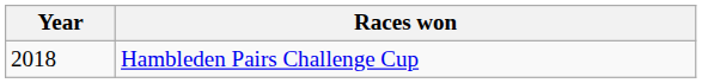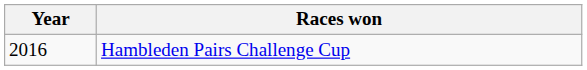 <table class="wikitable">
 <tr>
 <th width=70>Year</th>
 <th width=400>Races won</th>
 </tr>
 <tr>
-<td>2018</td>
+<td>2016</td>
 <td><a href='#'>Hambleden Pairs Challenge Cup</a></td>
 </tr>
 </table>
